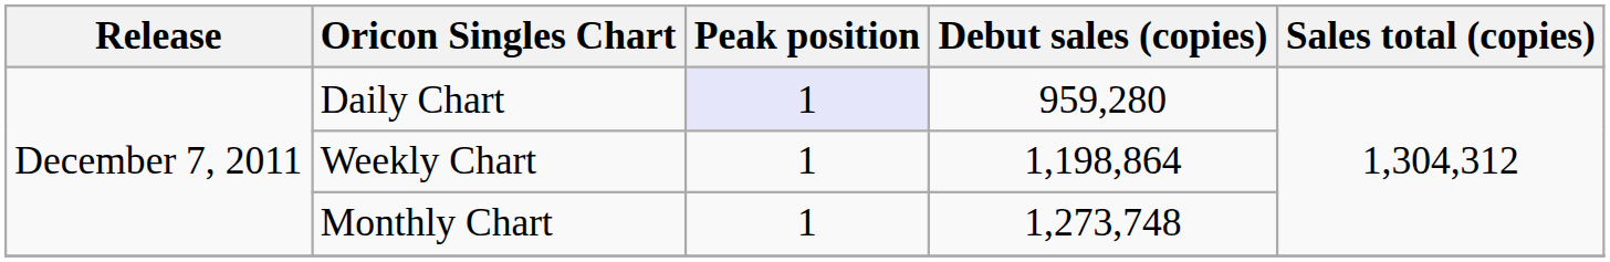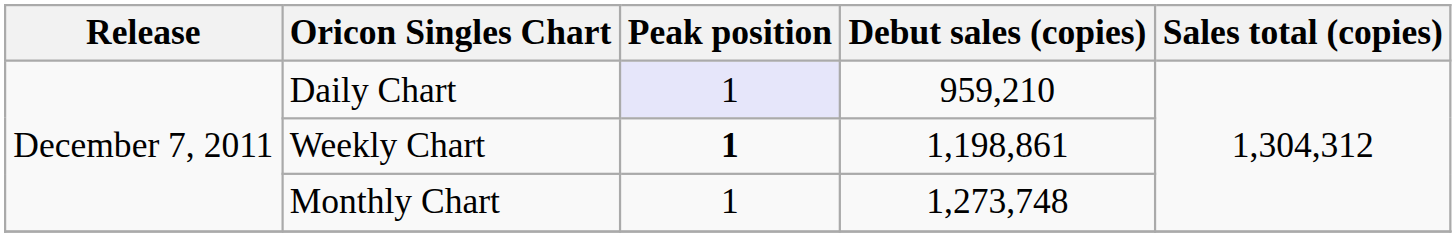 <table class="wikitable">
 <tr>
 <th>Release</th>
 <th>Oricon Singles Chart</th>
 <th>Peak position</th>
 <th>Debut sales (copies)</th>
 <th>Sales total (copies)</th>
 </tr>
 <tr>
 <td rowspan="3">December 7, 2011</td>
 <td>Daily Chart</td>
 <td align="center" style="background: lavender;">1</td>
-<td align="center">959,280</td>
+<td align="center">959,210</td>
 <td style="text-align:center;" rowspan="3">1,304,312</td>
 </tr>
 <tr>
 <td>Weekly Chart</td>
-<td align="center">1</td>
-<td align="center">1,198,864</td>
+<td align="center"><strong>1</strong></td>
+<td align="center">1,198,861</td>
 </tr>
 <tr>
 <td>Monthly Chart</td>
 <td align="center">1</td>
 <td align="center">1,273,748</td>
 </tr>
 <tr>
 </tr>
 </table>
